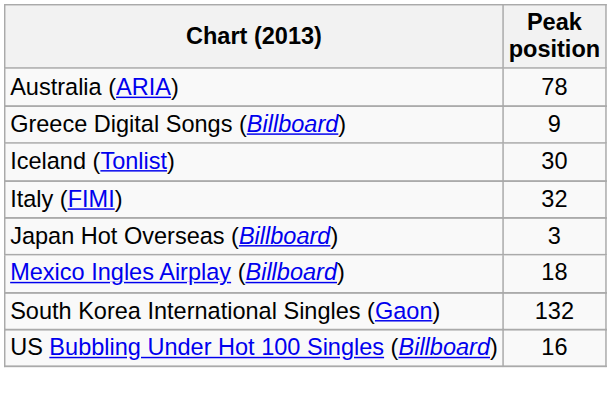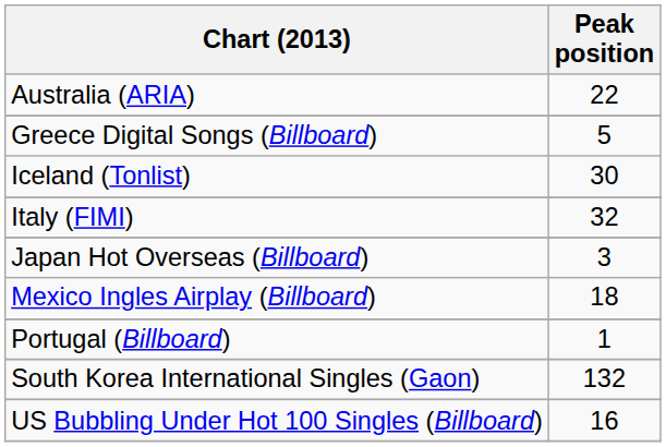 <table class="wikitable sortable">
 <tr>
 <th>Chart (2013)</th>
 <th>Peak<br>position</th>
 </tr>
 <tr>
 <td>Australia (<a href='#'>ARIA</a>)</td>
-<td style="text-align:center;">78</td>
+<td style="text-align:center;">22</td>
 </tr>
 <tr>
 </tr>
 <tr>
 </tr>
 <tr>
 </tr>
 <tr>
 </tr>
 <tr>
 </tr>
 <tr>
 </tr>
 <tr>
 </tr>
 <tr>
 </tr>
 <tr>
 <td>Greece Digital Songs (<em><a href='#'>Billboard</a></em>)</td>
-<td style="text-align:center;">9</td>
+<td style="text-align:center;">5</td>
 </tr>
 <tr>
 <td>Iceland (<a href='#'>Tonlist</a>)</td>
 <td style="text-align:center;">30</td>
 </tr>
 <tr>
 </tr>
 <tr>
 </tr>
 <tr>
 <td>Italy (<a href='#'>FIMI</a>)</td>
 <td style="text-align:center;">32</td>
 </tr>
 <tr>
 </tr>
 <tr>
 <td>Japan Hot Overseas (<em><a href='#'>Billboard</a></em>)</td>
 <td align="center">3</td>
 </tr>
 <tr>
 <td><a href='#'>Mexico Ingles Airplay</a> (<em><a href='#'>Billboard</a></em>)</td>
 <td align="center">18</td>
 </tr>
 <tr>
 </tr>
 <tr>
 </tr>
 <tr>
+<td>Portugal (<em><a href='#'>Billboard</a></em>)</td>
+<td style="text-align:center;">1</td>
+</tr>
+<tr>
 </tr>
 <tr>
 <td>South Korea International Singles (<a href='#'>Gaon</a>)</td>
 <td style="text-align:center;">132</td>
 </tr>
 <tr>
 </tr>
 <tr>
 </tr>
 <tr>
 </tr>
 <tr>
 <td>US <a href='#'>Bubbling Under Hot 100 Singles</a> (<em><a href='#'>Billboard</a></em>)</td>
 <td style="text-align:center;">16</td>
 </tr>
 <tr>
 </tr>
 </table>
